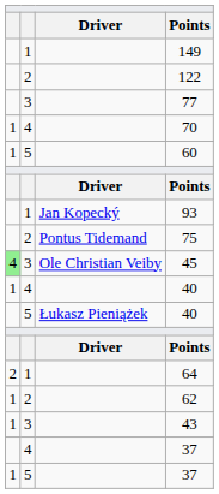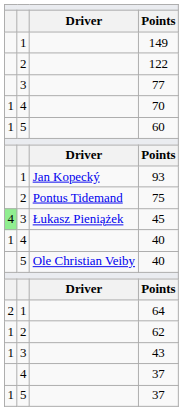 <table class="wikitable" style="font-size: 85%;">
 <tr>
 <td style="background-color:#EAECF0; text-align:center" colspan="4"></td>
 </tr>
 <tr>
 <th></th>
 <th></th>
 <th>Driver</th>
 <th>Points</th>
 </tr>
 <tr>
 <td align="left"></td>
 <td align="center">1</td>
 <td></td>
 <td align="center">149</td>
 </tr>
 <tr>
 <td align="left"></td>
 <td align="center">2</td>
 <td></td>
 <td align="center">122</td>
 </tr>
 <tr>
 <td align="left"></td>
 <td align="center">3</td>
 <td></td>
 <td align="center">77</td>
 </tr>
 <tr>
 <td align="left"> 1</td>
 <td align="center">4</td>
 <td></td>
 <td align="center">70</td>
 </tr>
 <tr>
 <td align="left"> 1</td>
 <td align="center">5</td>
 <td></td>
 <td align="center">60</td>
 </tr>
 <tr>
 <td style="background-color:#EAECF0; text-align:center" colspan="4"></td>
 </tr>
 <tr>
 <th></th>
 <th></th>
 <th>Driver</th>
 <th>Points</th>
 </tr>
 <tr>
 <td align="left"></td>
 <td align="center">1</td>
 <td> <a href='#'>Jan Kopecký</a></td>
 <td align="center">93</td>
 </tr>
 <tr>
 <td align="left"></td>
 <td align="center">2</td>
 <td> <a href='#'>Pontus Tidemand</a></td>
 <td align="center">75</td>
 </tr>
 <tr>
 <td align="left" style="background: lightgreen;"> 4</td>
 <td align="center">3</td>
-<td> <a href='#'>Ole Christian Veiby</a></td>
+<td> <a href='#'>Łukasz Pieniążek</a></td>
 <td align="center">45</td>
 </tr>
 <tr>
 <td align="left"> 1</td>
 <td align="center">4</td>
 <td></td>
 <td align="center">40</td>
 </tr>
 <tr>
 <td align="left"></td>
 <td align="center">5</td>
-<td> <a href='#'>Łukasz Pieniążek</a></td>
+<td> <a href='#'>Ole Christian Veiby</a></td>
 <td align="center">40</td>
 </tr>
 <tr>
 <td style="background-color:#EAECF0; text-align:center" colspan="4"></td>
 </tr>
 <tr>
 <th></th>
 <th></th>
 <th>Driver</th>
 <th>Points</th>
 </tr>
 <tr>
 <td align="left"> 2</td>
 <td align="center">1</td>
 <td></td>
 <td align="center">64</td>
 </tr>
 <tr>
 <td align="left"> 1</td>
 <td align="center">2</td>
 <td></td>
 <td align="center">62</td>
 </tr>
 <tr>
 <td align="left"> 1</td>
 <td align="center">3</td>
 <td></td>
 <td align="center">43</td>
 </tr>
 <tr>
 <td align="left"></td>
 <td align="center">4</td>
 <td></td>
 <td align="center">37</td>
 </tr>
 <tr>
 <td align="left"> 1</td>
 <td align="center">5</td>
 <td></td>
 <td align="center">37</td>
 </tr>
 </table>
